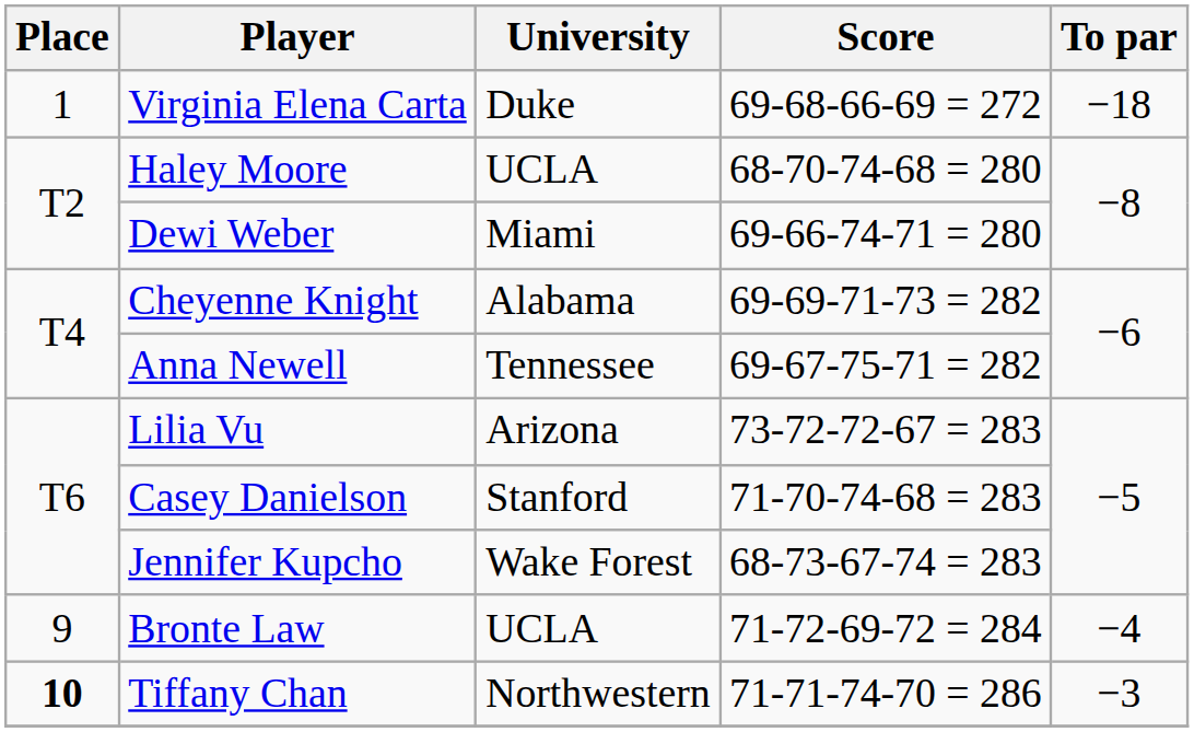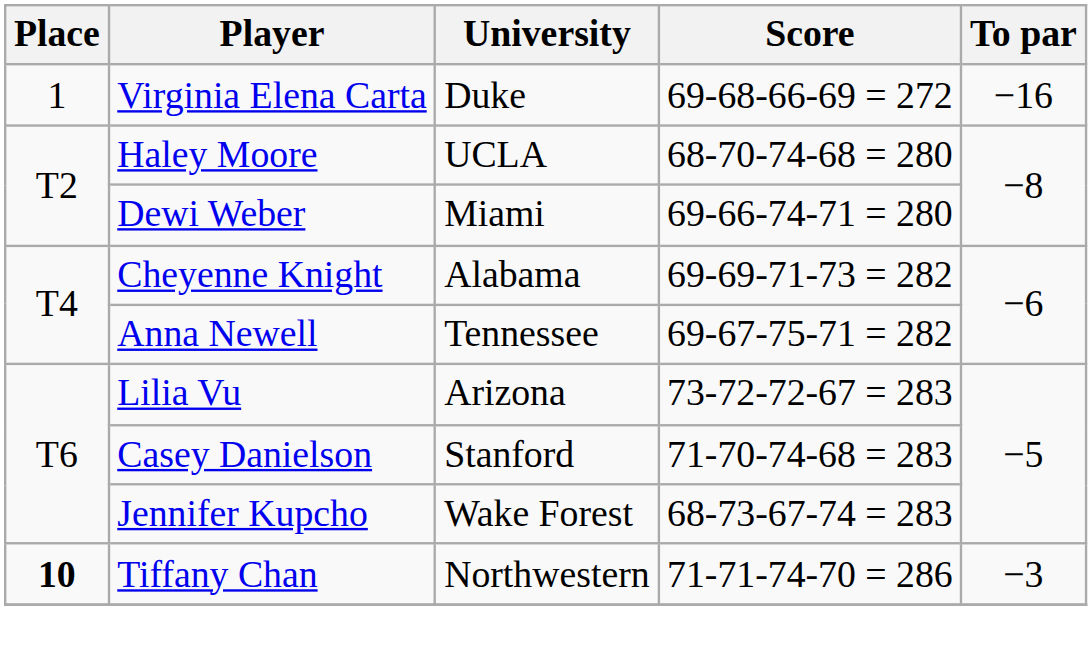 <table class="wikitable">
 <tr>
 <th>Place</th>
 <th>Player</th>
 <th>University</th>
 <th>Score</th>
 <th>To par</th>
 </tr>
 <tr>
 <td align=center>1</td>
 <td><a href='#'>Virginia Elena Carta</a></td>
 <td>Duke</td>
 <td>69-68-66-69 = 272</td>
-<td align=center>−18</td>
+<td align=center>−16</td>
 </tr>
 <tr>
 <td rowspan=2 align=center>T2</td>
 <td><a href='#'>Haley Moore</a></td>
 <td>UCLA</td>
 <td>68-70-74-68 = 280</td>
 <td rowspan=2 align=center>−8</td>
 </tr>
 <tr>
 <td><a href='#'>Dewi Weber</a></td>
 <td>Miami</td>
 <td>69-66-74-71 = 280</td>
 </tr>
 <tr>
 <td rowspan=2 align=center>T4</td>
 <td><a href='#'>Cheyenne Knight</a></td>
 <td>Alabama</td>
 <td>69-69-71-73 = 282</td>
 <td rowspan=2 align=center>−6</td>
 </tr>
 <tr>
 <td><a href='#'>Anna Newell</a></td>
 <td>Tennessee</td>
 <td>69-67-75-71 = 282</td>
 </tr>
 <tr>
 <td rowspan=3 align=center>T6</td>
 <td><a href='#'>Lilia Vu</a></td>
 <td>Arizona</td>
 <td>73-72-72-67 = 283</td>
 <td rowspan=3 align=center>−5</td>
 </tr>
 <tr>
 <td><a href='#'>Casey Danielson</a></td>
 <td>Stanford</td>
 <td>71-70-74-68 = 283</td>
 </tr>
 <tr>
 <td><a href='#'>Jennifer Kupcho</a></td>
 <td>Wake Forest</td>
 <td>68-73-67-74 = 283</td>
 </tr>
 <tr>
-<td align=center>9</td>
-<td><a href='#'>Bronte Law</a></td>
-<td>UCLA</td>
-<td>71-72-69-72 = 284</td>
-<td align=center>−4</td>
-</tr>
-<tr>
 <td align=center><strong>10</strong></td>
 <td><a href='#'>Tiffany Chan</a></td>
 <td>Northwestern</td>
 <td>71-71-74-70 = 286</td>
 <td align=center>−3</td>
 </tr>
 <tr>
 </tr>
 </table>
